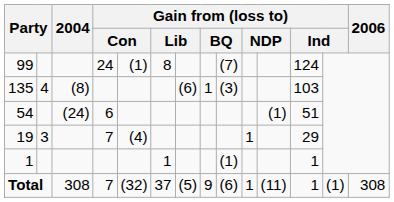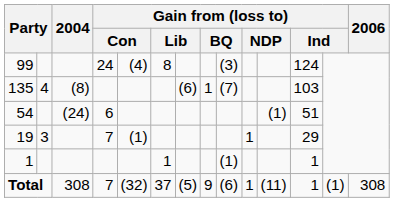 <table class="wikitable" style="text-align:right">
 <tr>
 <th rowspan="2" colspan="2">Party</th>
 <th rowspan="2">2004</th>
 <th colspan="10">Gain from (loss to)</th>
 <th rowspan="2">2006</th>
 </tr>
 <tr>
 <th colspan="2">Con</th>
 <th colspan="2">Lib</th>
 <th colspan="2">BQ</th>
 <th colspan="2">NDP</th>
 <th colspan="2">Ind</th>
 </tr>
 <tr>
 <td>99</td>
 <td></td>
 <td></td>
 <td>24</td>
-<td>(1)</td>
+<td>(4)</td>
 <td>8</td>
 <td></td>
 <td></td>
-<td>(7)</td>
+<td>(3)</td>
 <td></td>
 <td></td>
 <td>124</td>
 </tr>
 <tr>
 <td>135</td>
 <td>4</td>
 <td>(8)</td>
 <td></td>
 <td></td>
 <td></td>
 <td>(6)</td>
 <td>1</td>
-<td>(3)</td>
+<td>(7)</td>
 <td></td>
 <td></td>
 <td>103</td>
 </tr>
 <tr>
 <td>54</td>
 <td></td>
 <td>(24)</td>
 <td>6</td>
 <td></td>
 <td></td>
 <td></td>
 <td></td>
 <td></td>
 <td></td>
 <td>(1)</td>
 <td>51</td>
 </tr>
 <tr>
 <td>19</td>
 <td>3</td>
 <td></td>
 <td>7</td>
-<td>(4)</td>
+<td>(1)</td>
 <td></td>
 <td></td>
 <td></td>
 <td></td>
 <td>1</td>
 <td></td>
 <td>29</td>
 </tr>
 <tr>
 <td>1</td>
 <td></td>
 <td></td>
 <td></td>
 <td></td>
 <td>1</td>
 <td></td>
 <td></td>
 <td>(1)</td>
 <td></td>
 <td></td>
 <td>1</td>
 </tr>
 <tr>
 <td colspan="2" style="text-align:left;"><strong>Total</strong></td>
 <td>308</td>
 <td>7</td>
 <td>(32)</td>
 <td>37</td>
 <td>(5)</td>
 <td>9</td>
 <td>(6)</td>
 <td>1</td>
 <td>(11)</td>
 <td>1</td>
 <td>(1)</td>
 <td>308</td>
 </tr>
 </table>
